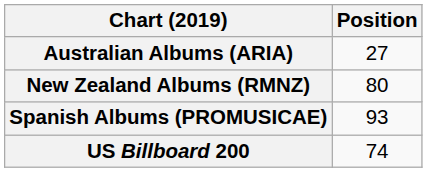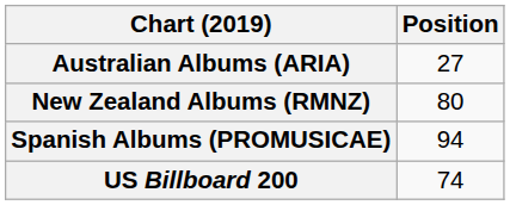 <table class="wikitable sortable plainrowheaders" style="text-align:center">
 <tr>
 <th scope="col">Chart (2019)</th>
 <th scope="col">Position</th>
 </tr>
 <tr>
 <th scope="row">Australian Albums (ARIA)</th>
 <td>27</td>
 </tr>
 <tr>
 <th scope="row">New Zealand Albums (RMNZ)</th>
 <td>80</td>
 </tr>
 <tr>
 <th scope="row">Spanish Albums (PROMUSICAE)</th>
-<td>93</td>
+<td>94</td>
 </tr>
 <tr>
 <th scope="row">US <em>Billboard</em> 200</th>
 <td>74</td>
 </tr>
 </table>
